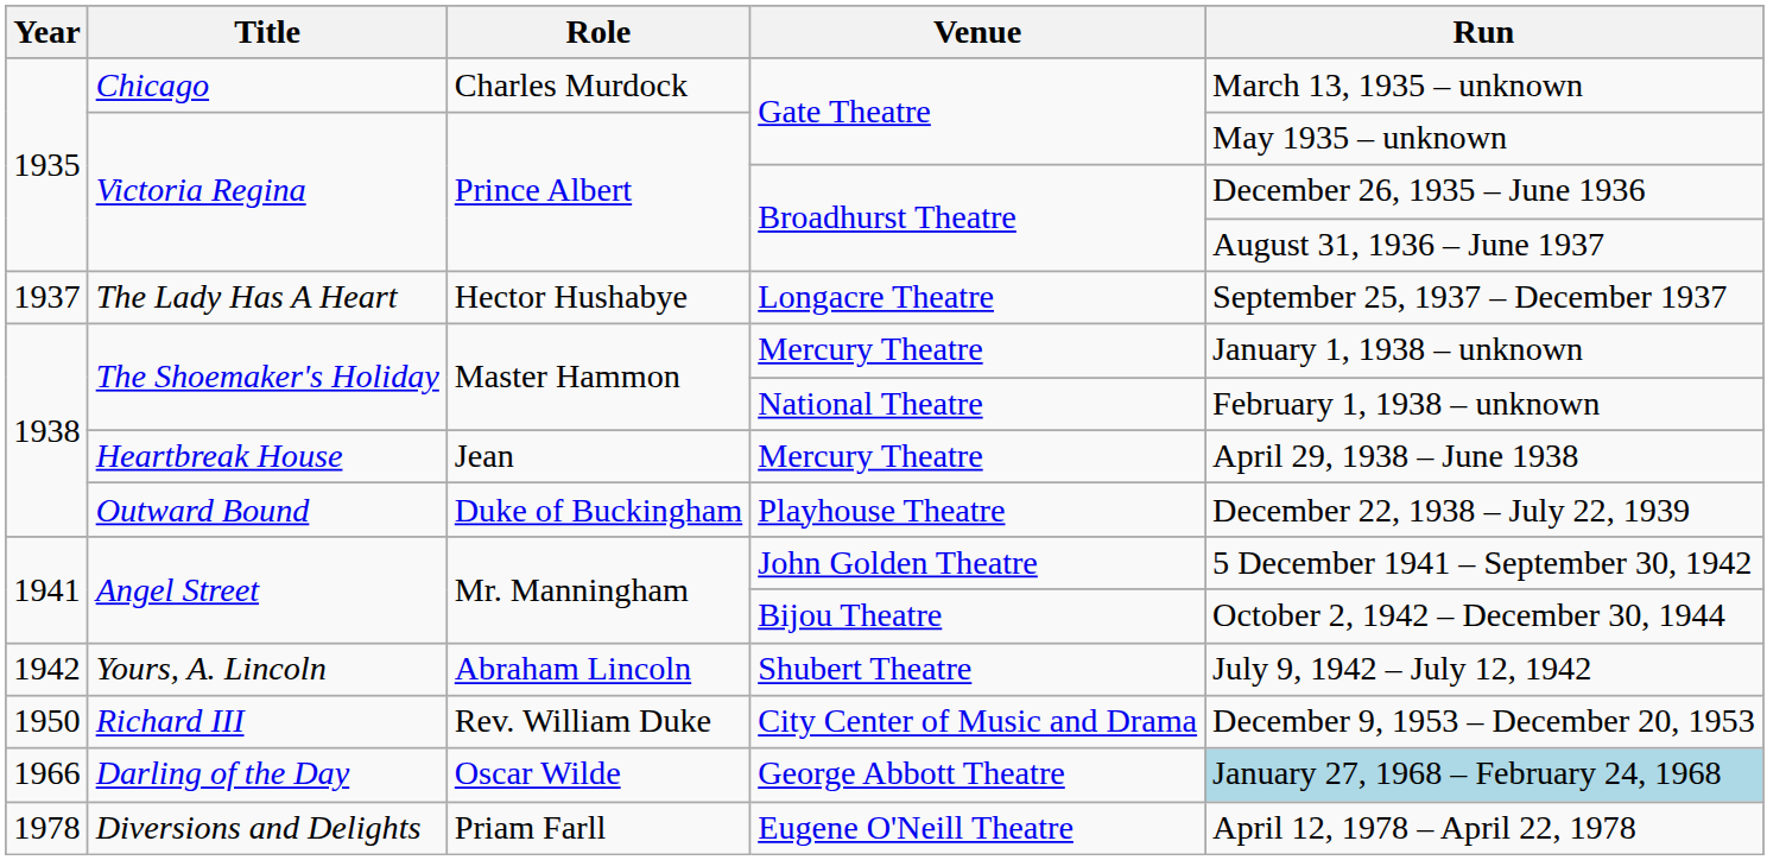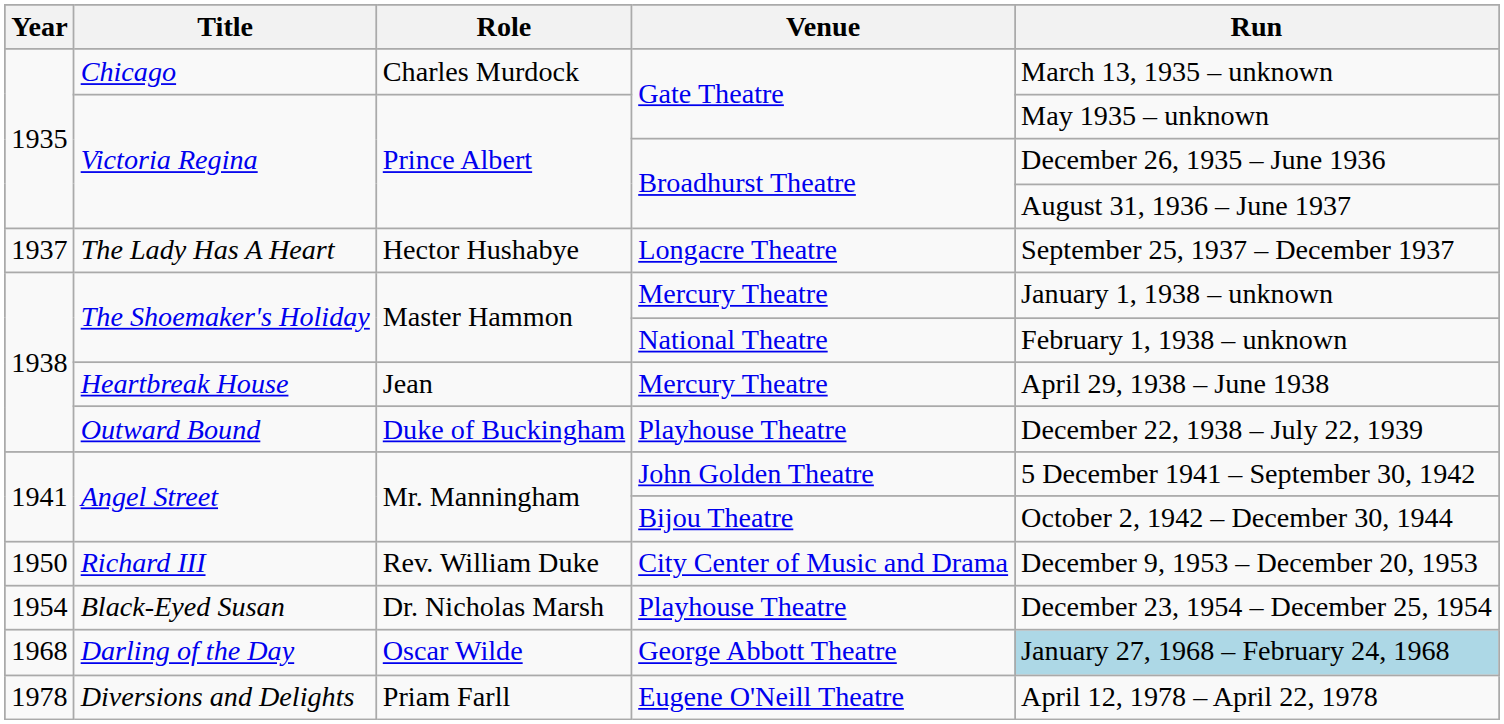 <table class="wikitable sortable">
 <tr>
 <th>Year</th>
 <th>Title</th>
 <th>Role</th>
 <th>Venue</th>
 <th>Run</th>
 </tr>
 <tr>
 <td rowspan="4">1935</td>
 <td><em><a href='#'>Chicago</a></em></td>
 <td>Charles Murdock</td>
 <td rowspan="2"><a href='#'>Gate Theatre</a></td>
 <td>March 13, 1935 – unknown</td>
 </tr>
 <tr>
 <td rowspan="3"><em><a href='#'>Victoria Regina</a></em></td>
 <td rowspan="3"><a href='#'>Prince Albert</a></td>
 <td>May 1935 – unknown</td>
 </tr>
 <tr>
 <td rowspan="2"><a href='#'>Broadhurst Theatre</a></td>
 <td>December 26, 1935 – June 1936</td>
 </tr>
 <tr>
 <td>August 31, 1936 – June 1937</td>
 </tr>
 <tr>
 <td>1937</td>
 <td data-sort-value="Lady Has A Heart, The"><em>The Lady Has A Heart</em></td>
 <td>Hector Hushabye</td>
 <td><a href='#'>Longacre Theatre</a></td>
 <td>September 25, 1937 – December 1937</td>
 </tr>
 <tr>
 <td rowspan="4">1938</td>
 <td rowspan="2" data-sort-value="Shoemaker's Holiday, The"><em><a href='#'>The Shoemaker's Holiday</a></em></td>
 <td rowspan="2">Master Hammon</td>
 <td><a href='#'>Mercury Theatre</a></td>
 <td>January 1, 1938 – unknown</td>
 </tr>
 <tr>
 <td><a href='#'>National Theatre</a></td>
 <td>February 1, 1938 – unknown</td>
 </tr>
 <tr>
 <td><em><a href='#'>Heartbreak House</a></em></td>
 <td>Jean</td>
 <td><a href='#'>Mercury Theatre</a></td>
 <td>April 29, 1938 – June 1938</td>
 </tr>
 <tr>
 <td><em><a href='#'>Outward Bound</a></em></td>
 <td><a href='#'>Duke of Buckingham</a></td>
 <td><a href='#'>Playhouse Theatre</a></td>
 <td>December 22, 1938 – July 22, 1939</td>
 </tr>
 <tr>
 <td rowspan="2">1941</td>
 <td rowspan="2"><em><a href='#'>Angel Street</a></em></td>
 <td rowspan="2">Mr. Manningham</td>
 <td><a href='#'>John Golden Theatre</a></td>
 <td>5 December 1941 – September 30, 1942</td>
 </tr>
 <tr>
 <td><a href='#'>Bijou Theatre</a></td>
 <td>October 2, 1942 – December 30, 1944</td>
 </tr>
 <tr>
-<td>1942</td>
-<td><em>Yours, A. Lincoln</em></td>
-<td><a href='#'>Abraham Lincoln</a></td>
-<td><a href='#'>Shubert Theatre</a></td>
-<td>July 9, 1942 – July 12, 1942</td>
-</tr>
-<tr>
 <td>1950</td>
 <td><em><a href='#'>Richard III</a></em></td>
 <td>Rev. William Duke</td>
 <td><a href='#'>City Center of Music and Drama</a></td>
 <td>December 9, 1953 – December 20, 1953</td>
 </tr>
 <tr>
-<td>1966</td>
+<td>1954</td>
+<td><em>Black-Eyed Susan</em></td>
+<td>Dr. Nicholas Marsh</td>
+<td><a href='#'>Playhouse Theatre</a></td>
+<td>December 23, 1954 – December 25, 1954</td>
+</tr>
+<tr>
+<td>1968</td>
 <td><em><a href='#'>Darling of the Day</a></em></td>
 <td><a href='#'>Oscar Wilde</a></td>
 <td><a href='#'>George Abbott Theatre</a></td>
 <td style="background: lightblue;">January 27, 1968 – February 24, 1968</td>
 </tr>
 <tr>
 <td>1978</td>
 <td><em>Diversions and Delights</em></td>
 <td>Priam Farll</td>
 <td><a href='#'>Eugene O'Neill Theatre</a></td>
 <td>April 12, 1978 – April 22, 1978</td>
 </tr>
 </table>
